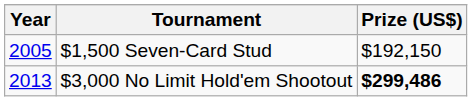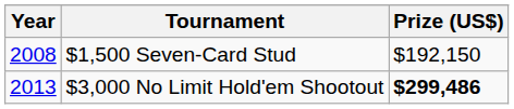 <table class="wikitable" border="1">
 <tr>
 </tr>
 <tr>
 <th>Year</th>
 <th>Tournament</th>
 <th>Prize (US$)</th>
 </tr>
 <tr>
-<td><a href='#'>2005</a></td>
+<td><a href='#'>2008</a></td>
 <td>$1,500 Seven-Card Stud</td>
 <td>$192,150</td>
 </tr>
 <tr>
 <td><a href='#'>2013</a></td>
 <td>$3,000 No Limit Hold'em Shootout</td>
 <td><strong>$299,486</strong></td>
 </tr>
 </table>
